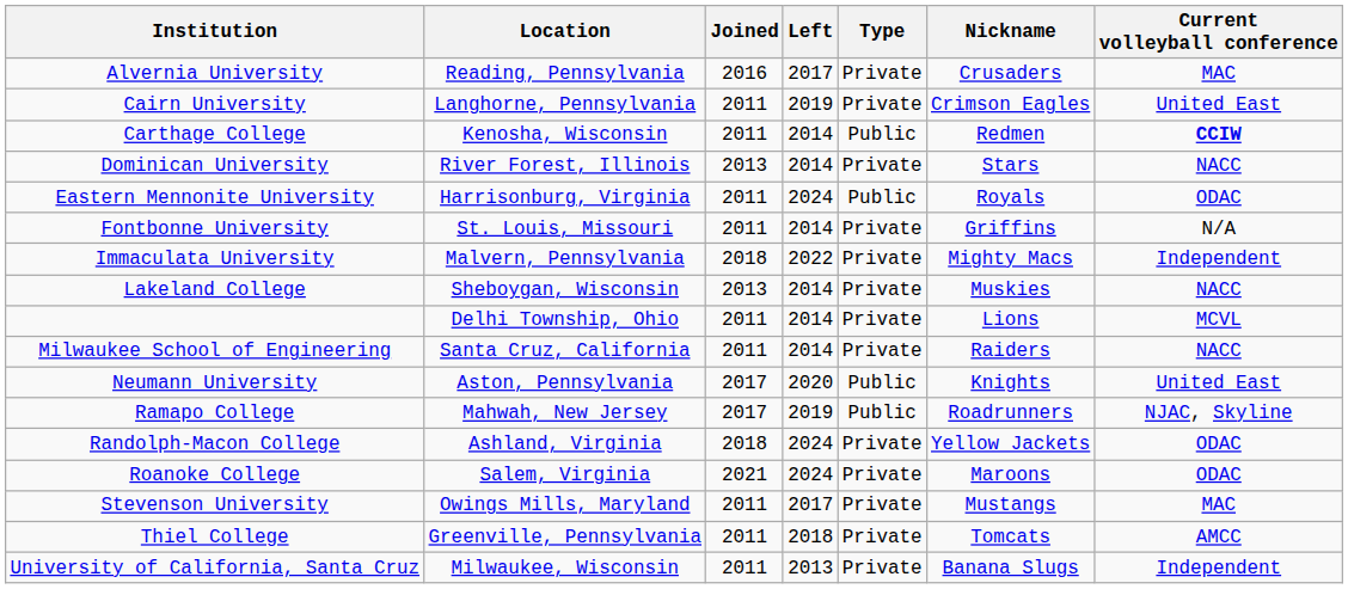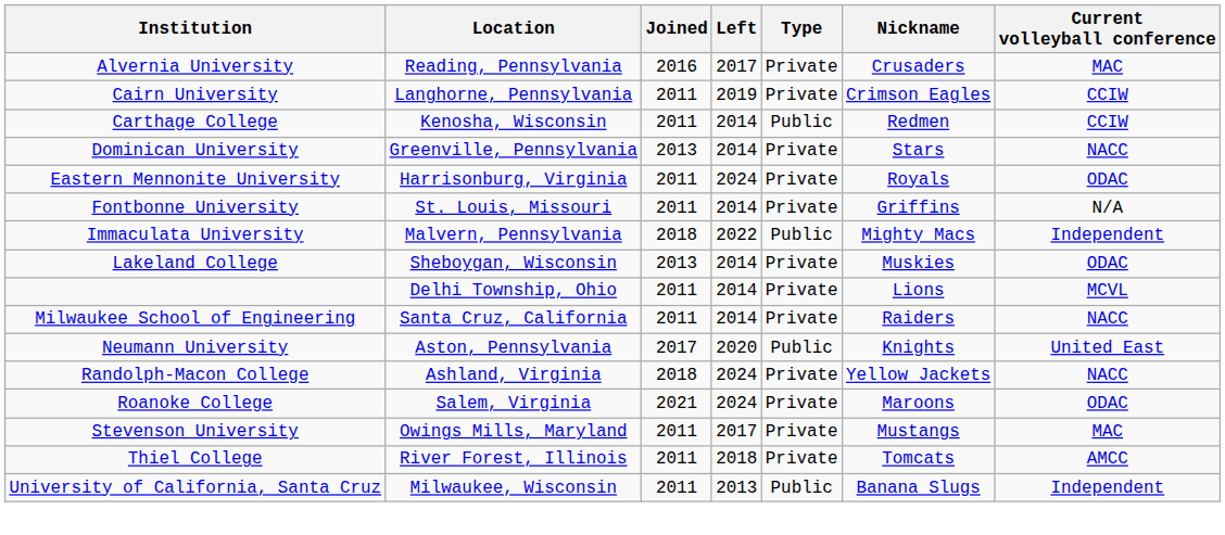 <table class="wikitable sortable" style="text-align:center;">
 <tr>
 <th>Institution</th>
 <th>Location</th>
 <th>Joined</th>
 <th>Left</th>
 <th>Type</th>
 <th>Nickname</th>
 <th>Current<br>volleyball conference</th>
 </tr>
 <tr>
 <td><a href='#'>Alvernia University</a></td>
 <td><a href='#'>Reading, Pennsylvania</a></td>
 <td>2016</td>
 <td>2017</td>
 <td>Private</td>
 <td><a href='#'>Crusaders</a></td>
 <td><a href='#'>MAC</a></td>
 </tr>
 <tr>
 <td><a href='#'>Cairn University</a></td>
 <td><a href='#'>Langhorne, Pennsylvania</a></td>
 <td>2011</td>
 <td>2019</td>
 <td>Private</td>
 <td><a href='#'>Crimson Eagles</a></td>
-<td><a href='#'>United East</a></td>
+<td><a href='#'>CCIW</a></td>
 </tr>
 <tr>
 <td><a href='#'>Carthage College</a></td>
 <td><a href='#'>Kenosha, Wisconsin</a></td>
 <td>2011</td>
 <td>2014</td>
 <td>Public</td>
 <td><a href='#'>Redmen</a></td>
-<td><strong><a href='#'>CCIW</a></strong></td>
+<td><a href='#'>CCIW</a></td>
 </tr>
 <tr>
 <td><a href='#'>Dominican University</a></td>
-<td><a href='#'>River Forest, Illinois</a></td>
+<td><a href='#'>Greenville, Pennsylvania</a></td>
 <td>2013</td>
 <td>2014</td>
 <td>Private</td>
 <td><a href='#'>Stars</a></td>
 <td><a href='#'>NACC</a></td>
 </tr>
 <tr>
 <td><a href='#'>Eastern Mennonite University</a></td>
 <td><a href='#'>Harrisonburg, Virginia</a></td>
 <td>2011</td>
 <td>2024</td>
-<td>Public</td>
+<td>Private</td>
 <td><a href='#'>Royals</a></td>
 <td><a href='#'>ODAC</a></td>
 </tr>
 <tr>
 <td><a href='#'>Fontbonne University</a></td>
 <td><a href='#'>St. Louis, Missouri</a></td>
 <td>2011</td>
 <td>2014</td>
 <td>Private</td>
 <td><a href='#'>Griffins</a></td>
 <td>N/A</td>
 </tr>
 <tr>
 <td><a href='#'>Immaculata University</a></td>
 <td><a href='#'>Malvern, Pennsylvania</a></td>
 <td>2018</td>
 <td>2022</td>
-<td>Private</td>
+<td>Public</td>
 <td><a href='#'>Mighty Macs</a></td>
 <td><a href='#'>Independent</a><br></td>
 </tr>
 <tr>
 <td><a href='#'>Lakeland College</a></td>
 <td><a href='#'>Sheboygan, Wisconsin</a></td>
 <td>2013</td>
 <td>2014</td>
 <td>Private</td>
 <td><a href='#'>Muskies</a></td>
-<td><a href='#'>NACC</a></td>
+<td><a href='#'>ODAC</a></td>
 </tr>
 <tr>
 <td></td>
 <td><a href='#'>Delhi Township, Ohio</a></td>
 <td>2011</td>
 <td>2014</td>
 <td>Private</td>
 <td><a href='#'>Lions</a></td>
 <td><a href='#'>MCVL</a></td>
 </tr>
 <tr>
 <td><a href='#'>Milwaukee School of Engineering</a></td>
 <td><a href='#'>Santa Cruz, California</a></td>
 <td>2011</td>
 <td>2014</td>
 <td>Private</td>
 <td><a href='#'>Raiders</a></td>
 <td><a href='#'>NACC</a></td>
 </tr>
 <tr>
 <td><a href='#'>Neumann University</a></td>
 <td><a href='#'>Aston, Pennsylvania</a></td>
 <td>2017</td>
 <td>2020</td>
 <td>Public</td>
 <td><a href='#'>Knights</a></td>
 <td><a href='#'>United East</a><br></td>
 </tr>
 <tr>
-<td><a href='#'>Ramapo College</a></td>
-<td><a href='#'>Mahwah, New Jersey</a></td>
-<td>2017</td>
-<td>2019</td>
-<td>Public</td>
-<td><a href='#'>Roadrunners</a></td>
-<td><a href='#'>NJAC</a>, <a href='#'>Skyline</a></td>
-</tr>
-<tr>
 <td><a href='#'>Randolph-Macon College</a></td>
 <td><a href='#'>Ashland, Virginia</a></td>
 <td>2018</td>
 <td>2024</td>
 <td>Private</td>
 <td><a href='#'>Yellow Jackets</a></td>
-<td><a href='#'>ODAC</a></td>
+<td><a href='#'>NACC</a></td>
 </tr>
 <tr>
 <td><a href='#'>Roanoke College</a></td>
 <td><a href='#'>Salem, Virginia</a></td>
 <td>2021</td>
 <td>2024</td>
 <td>Private</td>
 <td><a href='#'>Maroons</a></td>
 <td><a href='#'>ODAC</a></td>
 </tr>
 <tr>
 <td><a href='#'>Stevenson University</a></td>
 <td><a href='#'>Owings Mills, Maryland</a></td>
 <td>2011</td>
 <td>2017</td>
 <td>Private</td>
 <td><a href='#'>Mustangs</a></td>
 <td><a href='#'>MAC</a></td>
 </tr>
 <tr>
 <td><a href='#'>Thiel College</a></td>
-<td><a href='#'>Greenville, Pennsylvania</a></td>
+<td><a href='#'>River Forest, Illinois</a></td>
 <td>2011</td>
 <td>2018</td>
 <td>Private</td>
 <td><a href='#'>Tomcats</a></td>
 <td><a href='#'>AMCC</a></td>
 </tr>
 <tr>
 <td><a href='#'>University of California, Santa Cruz</a></td>
 <td><a href='#'>Milwaukee, Wisconsin</a></td>
 <td>2011</td>
 <td>2013</td>
-<td>Private</td>
+<td>Public</td>
 <td><a href='#'>Banana Slugs</a></td>
 <td><a href='#'>Independent</a></td>
 </tr>
 </table>
